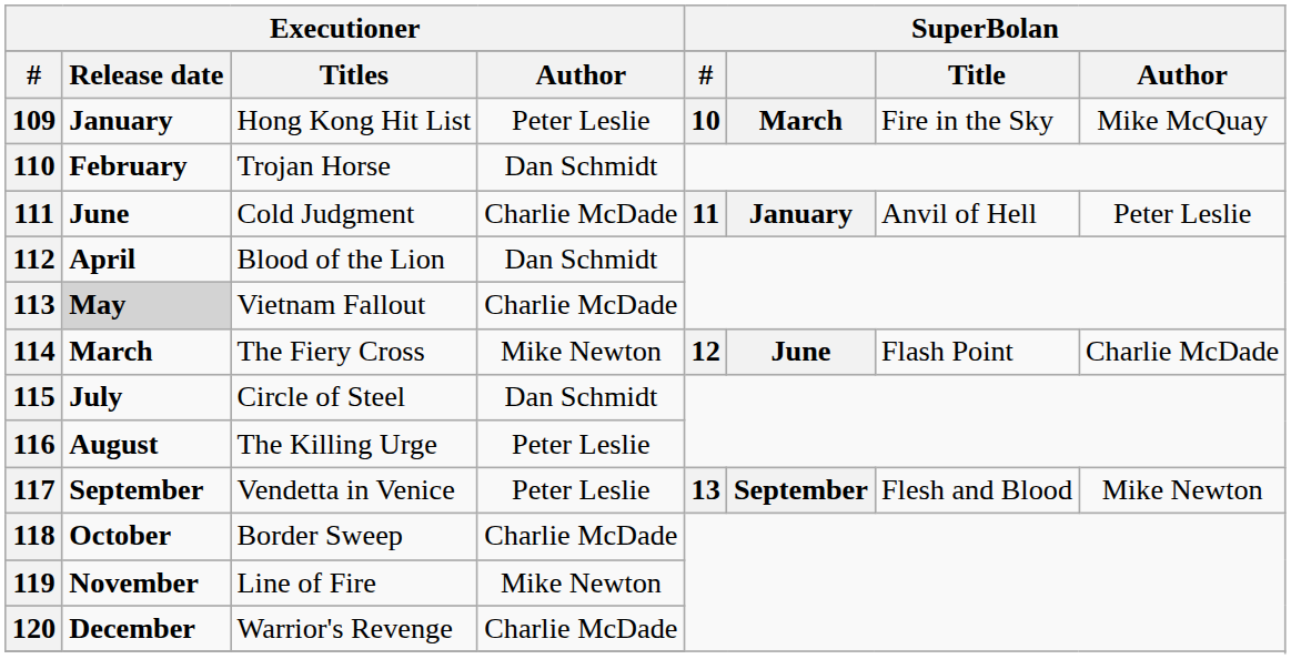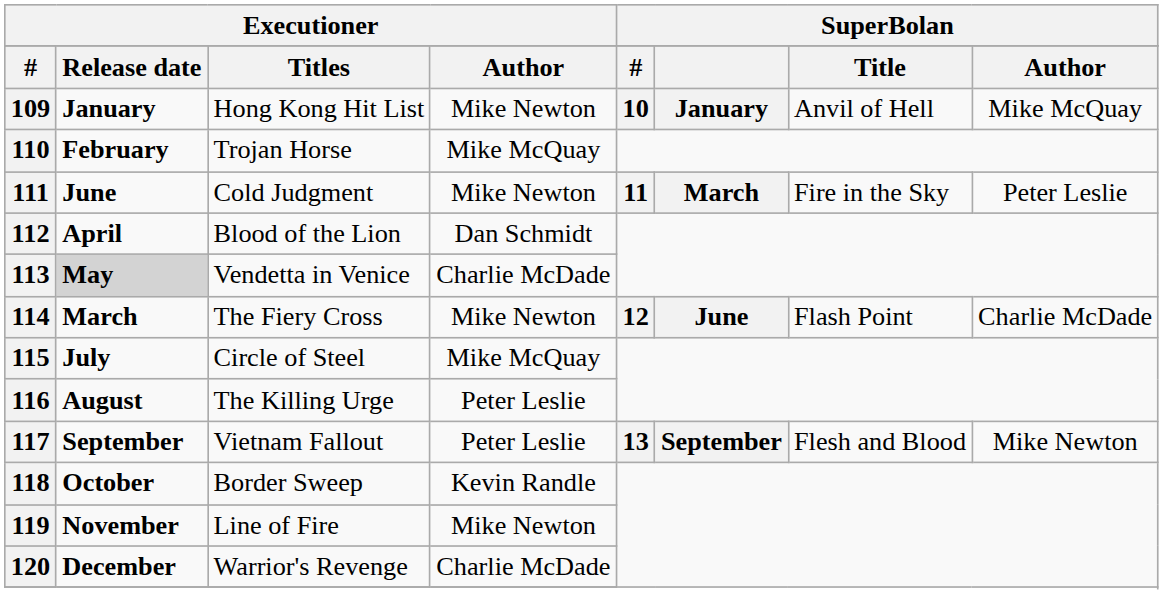 <table class="wikitable plainrowheaders sortable" style="margin-right: 0;">
 <tr>
 <th colspan="4" style="background: #;">Executioner</th>
 <th colspan="4" style="background: #;">SuperBolan</th>
 </tr>
 <tr>
 </tr>
 <tr>
 <th scope="col">#</th>
 <th scope="col">Release date</th>
 <th scope="col">Titles</th>
 <th scope="col">Author</th>
 <th scope="col">#</th>
 <th scope="col"></th>
 <th scope="col">Title</th>
 <th scope="col">Author</th>
 </tr>
 <tr>
 <th scope="row" style="text-align:center;"><strong>109</strong></th>
 <td><strong>January</strong></td>
 <td>Hong Kong Hit List</td>
-<td style="text-align:center;">Peter Leslie</td>
+<td style="text-align:center;">Mike Newton</td>
 <th scope="row" style="text-align:center;"><strong>10</strong></th>
-<th scope="row" style="text-align:center;"><strong>March</strong></th>
-<td>Fire in the Sky</td>
+<th scope="row" style="text-align:center;"><strong>January</strong></th>
+<td>Anvil of Hell</td>
 <td style="text-align:center;">Mike McQuay</td>
 </tr>
 <tr>
 <th scope="row" style="text-align:center;"><strong>110</strong></th>
 <td><strong>February</strong></td>
 <td>Trojan Horse</td>
-<td style="text-align:center;">Dan Schmidt</td>
+<td style="text-align:center;">Mike McQuay</td>
 </tr>
 <tr>
 <th scope="row" style="text-align:center;"><strong>111</strong></th>
 <td><strong>June</strong></td>
 <td>Cold Judgment</td>
-<td style="text-align:center;">Charlie McDade</td>
+<td style="text-align:center;">Mike Newton</td>
 <th scope="row" style="text-align:center;"><strong>11</strong></th>
-<th scope="row" style="text-align:center;"><strong>January</strong></th>
-<td>Anvil of Hell</td>
+<th scope="row" style="text-align:center;"><strong>March</strong></th>
+<td>Fire in the Sky</td>
 <td style="text-align:center;">Peter Leslie</td>
 </tr>
 <tr>
 <th scope="row" style="text-align:center;"><strong>112</strong></th>
 <td><strong>April</strong></td>
 <td>Blood of the Lion</td>
 <td style="text-align:center;">Dan Schmidt</td>
 </tr>
 <tr>
 <th scope="row" style="text-align:center;"><strong>113</strong></th>
 <td style="background: lightgrey;"><strong>May</strong></td>
-<td>Vietnam Fallout</td>
+<td>Vendetta in Venice</td>
 <td style="text-align:center;">Charlie McDade</td>
 </tr>
 <tr>
 <th scope="row" style="text-align:center;"><strong>114</strong></th>
 <td><strong>March</strong></td>
 <td>The Fiery Cross</td>
 <td style="text-align:center;">Mike Newton</td>
 <th scope="row" style="text-align:center;"><strong>12</strong></th>
 <th scope="row" style="text-align:center;"><strong>June</strong></th>
 <td>Flash Point</td>
 <td style="text-align:center;">Charlie McDade</td>
 </tr>
 <tr>
 <th scope="row" style="text-align:center;"><strong>115</strong></th>
 <td><strong>July</strong></td>
 <td>Circle of Steel</td>
-<td style="text-align:center;">Dan Schmidt</td>
+<td style="text-align:center;">Mike McQuay</td>
 </tr>
 <tr>
 <th scope="row" style="text-align:center;"><strong>116</strong></th>
 <td><strong>August</strong></td>
 <td>The Killing Urge</td>
 <td style="text-align:center;">Peter Leslie</td>
 </tr>
 <tr>
 <th scope="row" style="text-align:center;"><strong>117</strong></th>
 <td><strong>September</strong></td>
-<td>Vendetta in Venice</td>
+<td>Vietnam Fallout</td>
 <td style="text-align:center;">Peter Leslie</td>
 <th scope="row" style="text-align:center;"><strong>13</strong></th>
 <th scope="row" style="text-align:center;"><strong>September</strong></th>
 <td>Flesh and Blood</td>
 <td style="text-align:center;">Mike Newton</td>
 </tr>
 <tr>
 <th scope="row" style="text-align:center;"><strong>118</strong></th>
 <td><strong>October</strong></td>
 <td>Border Sweep</td>
-<td style="text-align:center;">Charlie McDade</td>
+<td style="text-align:center;">Kevin Randle</td>
 </tr>
 <tr>
 <th scope="row" style="text-align:center;"><strong>119</strong></th>
 <td><strong>November</strong></td>
 <td>Line of Fire</td>
 <td style="text-align:center;">Mike Newton</td>
 </tr>
 <tr>
 <th scope="row" style="text-align:center;"><strong>120</strong></th>
 <td><strong>December</strong></td>
 <td>Warrior's Revenge</td>
 <td style="text-align:center;">Charlie McDade</td>
 </tr>
 <tr>
 </tr>
 </table>
